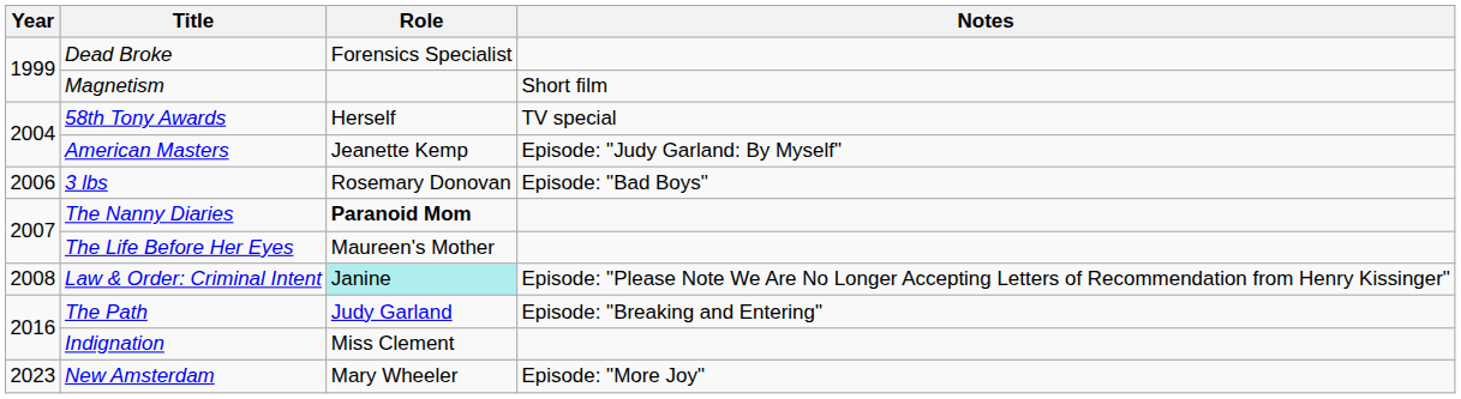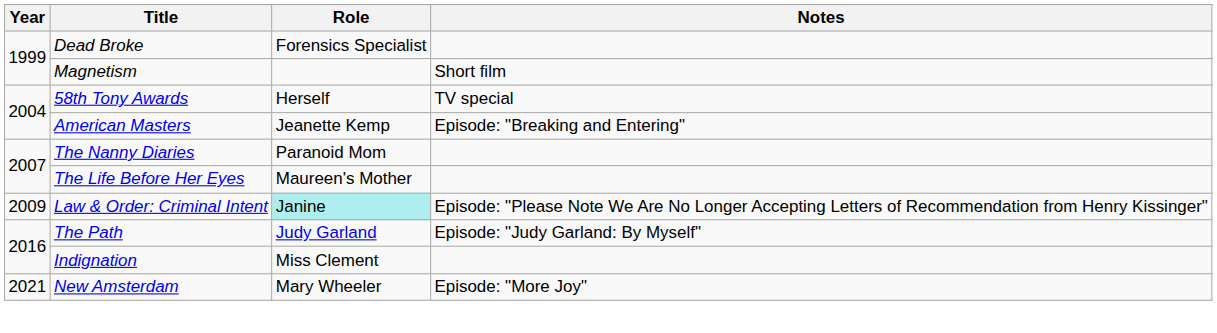 <table class="wikitable sortable">
 <tr>
 <th>Year</th>
 <th>Title</th>
 <th class="unsortable">Role</th>
 <th>Notes</th>
 </tr>
 <tr>
 <td rowspan="2">1999</td>
 <td><em>Dead Broke</em></td>
 <td>Forensics Specialist</td>
 <td></td>
 </tr>
 <tr>
 <td><em>Magnetism</em></td>
 <td></td>
 <td>Short film</td>
 </tr>
 <tr>
 <td rowspan="2">2004</td>
 <td><em><a href='#'>58th Tony Awards</a></em></td>
 <td>Herself</td>
 <td>TV special</td>
 </tr>
 <tr>
 <td><em><a href='#'>American Masters</a></em></td>
 <td>Jeanette Kemp</td>
-<td>Episode: "Judy Garland: By Myself"</td>
-</tr>
-<tr>
-<td>2006</td>
-<td><em><a href='#'>3 lbs</a></em></td>
-<td>Rosemary Donovan</td>
-<td>Episode: "Bad Boys"</td>
+<td>Episode: "Breaking and Entering"</td>
 </tr>
 <tr>
 <td rowspan="2">2007</td>
 <td><em><a href='#'>The Nanny Diaries</a></em></td>
-<td><strong>Paranoid Mom</strong></td>
+<td>Paranoid Mom</td>
 <td></td>
 </tr>
 <tr>
 <td><em><a href='#'>The Life Before Her Eyes</a></em></td>
 <td>Maureen's Mother</td>
 <td></td>
 </tr>
 <tr>
-<td>2008</td>
+<td>2009</td>
 <td><em><a href='#'>Law & Order: Criminal Intent</a></em></td>
 <td style="background: paleturquoise;">Janine</td>
 <td>Episode: "Please Note We Are No Longer Accepting Letters of Recommendation from Henry Kissinger"</td>
 </tr>
 <tr>
 <td rowspan="2">2016</td>
 <td><em><a href='#'>The Path</a></em></td>
 <td><a href='#'>Judy Garland</a></td>
-<td>Episode: "Breaking and Entering"</td>
+<td>Episode: "Judy Garland: By Myself"</td>
 </tr>
 <tr>
 <td><em><a href='#'>Indignation</a></em></td>
 <td>Miss Clement</td>
 <td></td>
 </tr>
 <tr>
-<td>2023</td>
+<td>2021</td>
 <td><em><a href='#'>New Amsterdam</a></em></td>
 <td>Mary Wheeler</td>
 <td>Episode: "More Joy"</td>
 </tr>
 </table>
